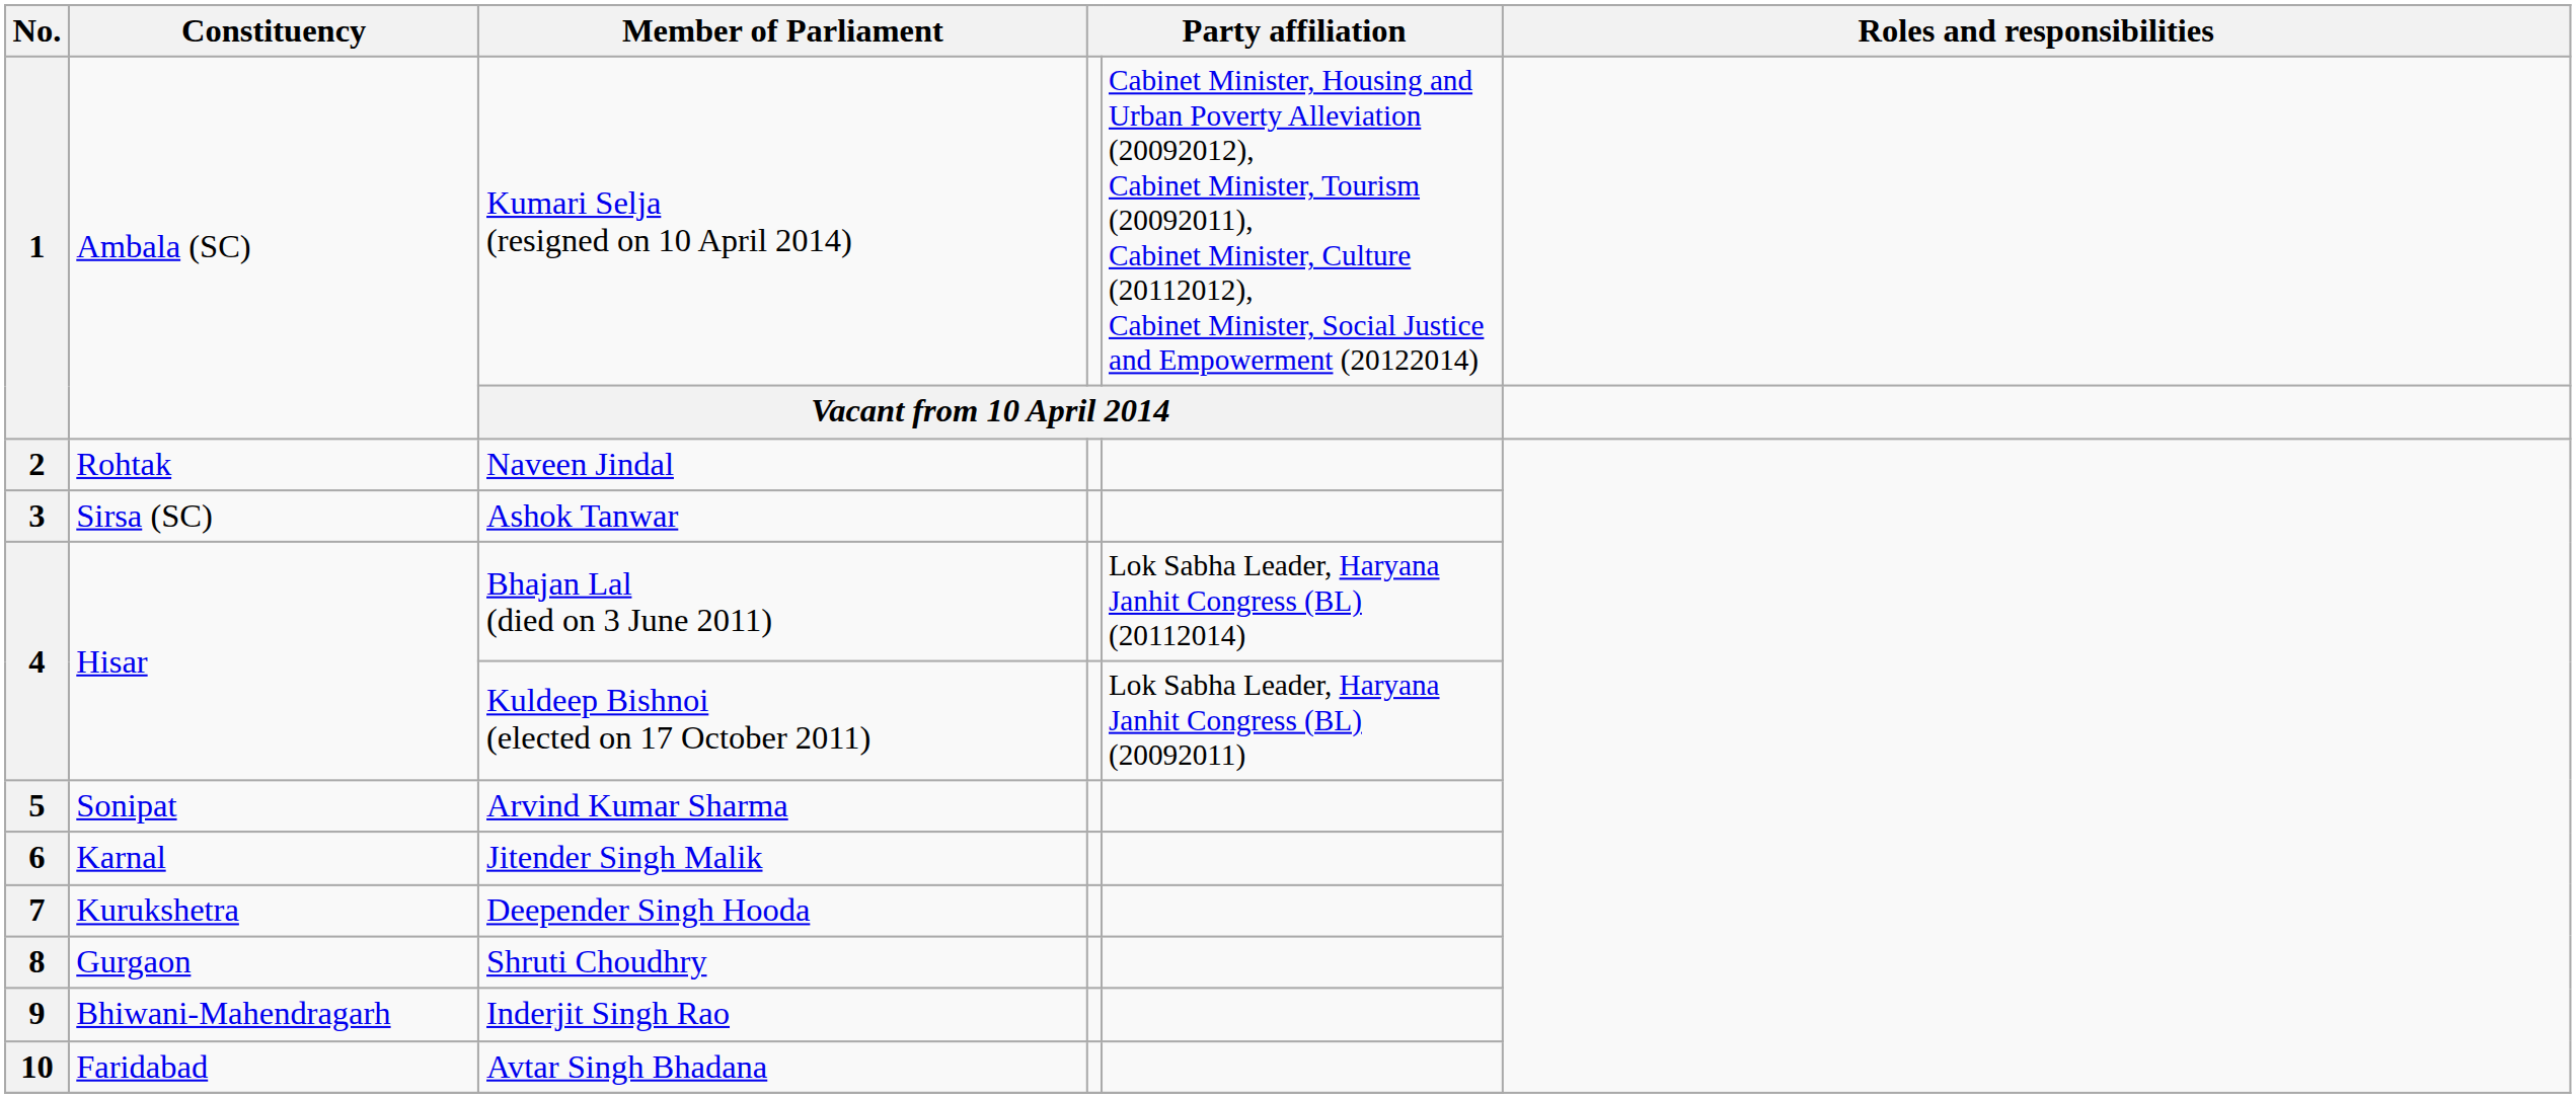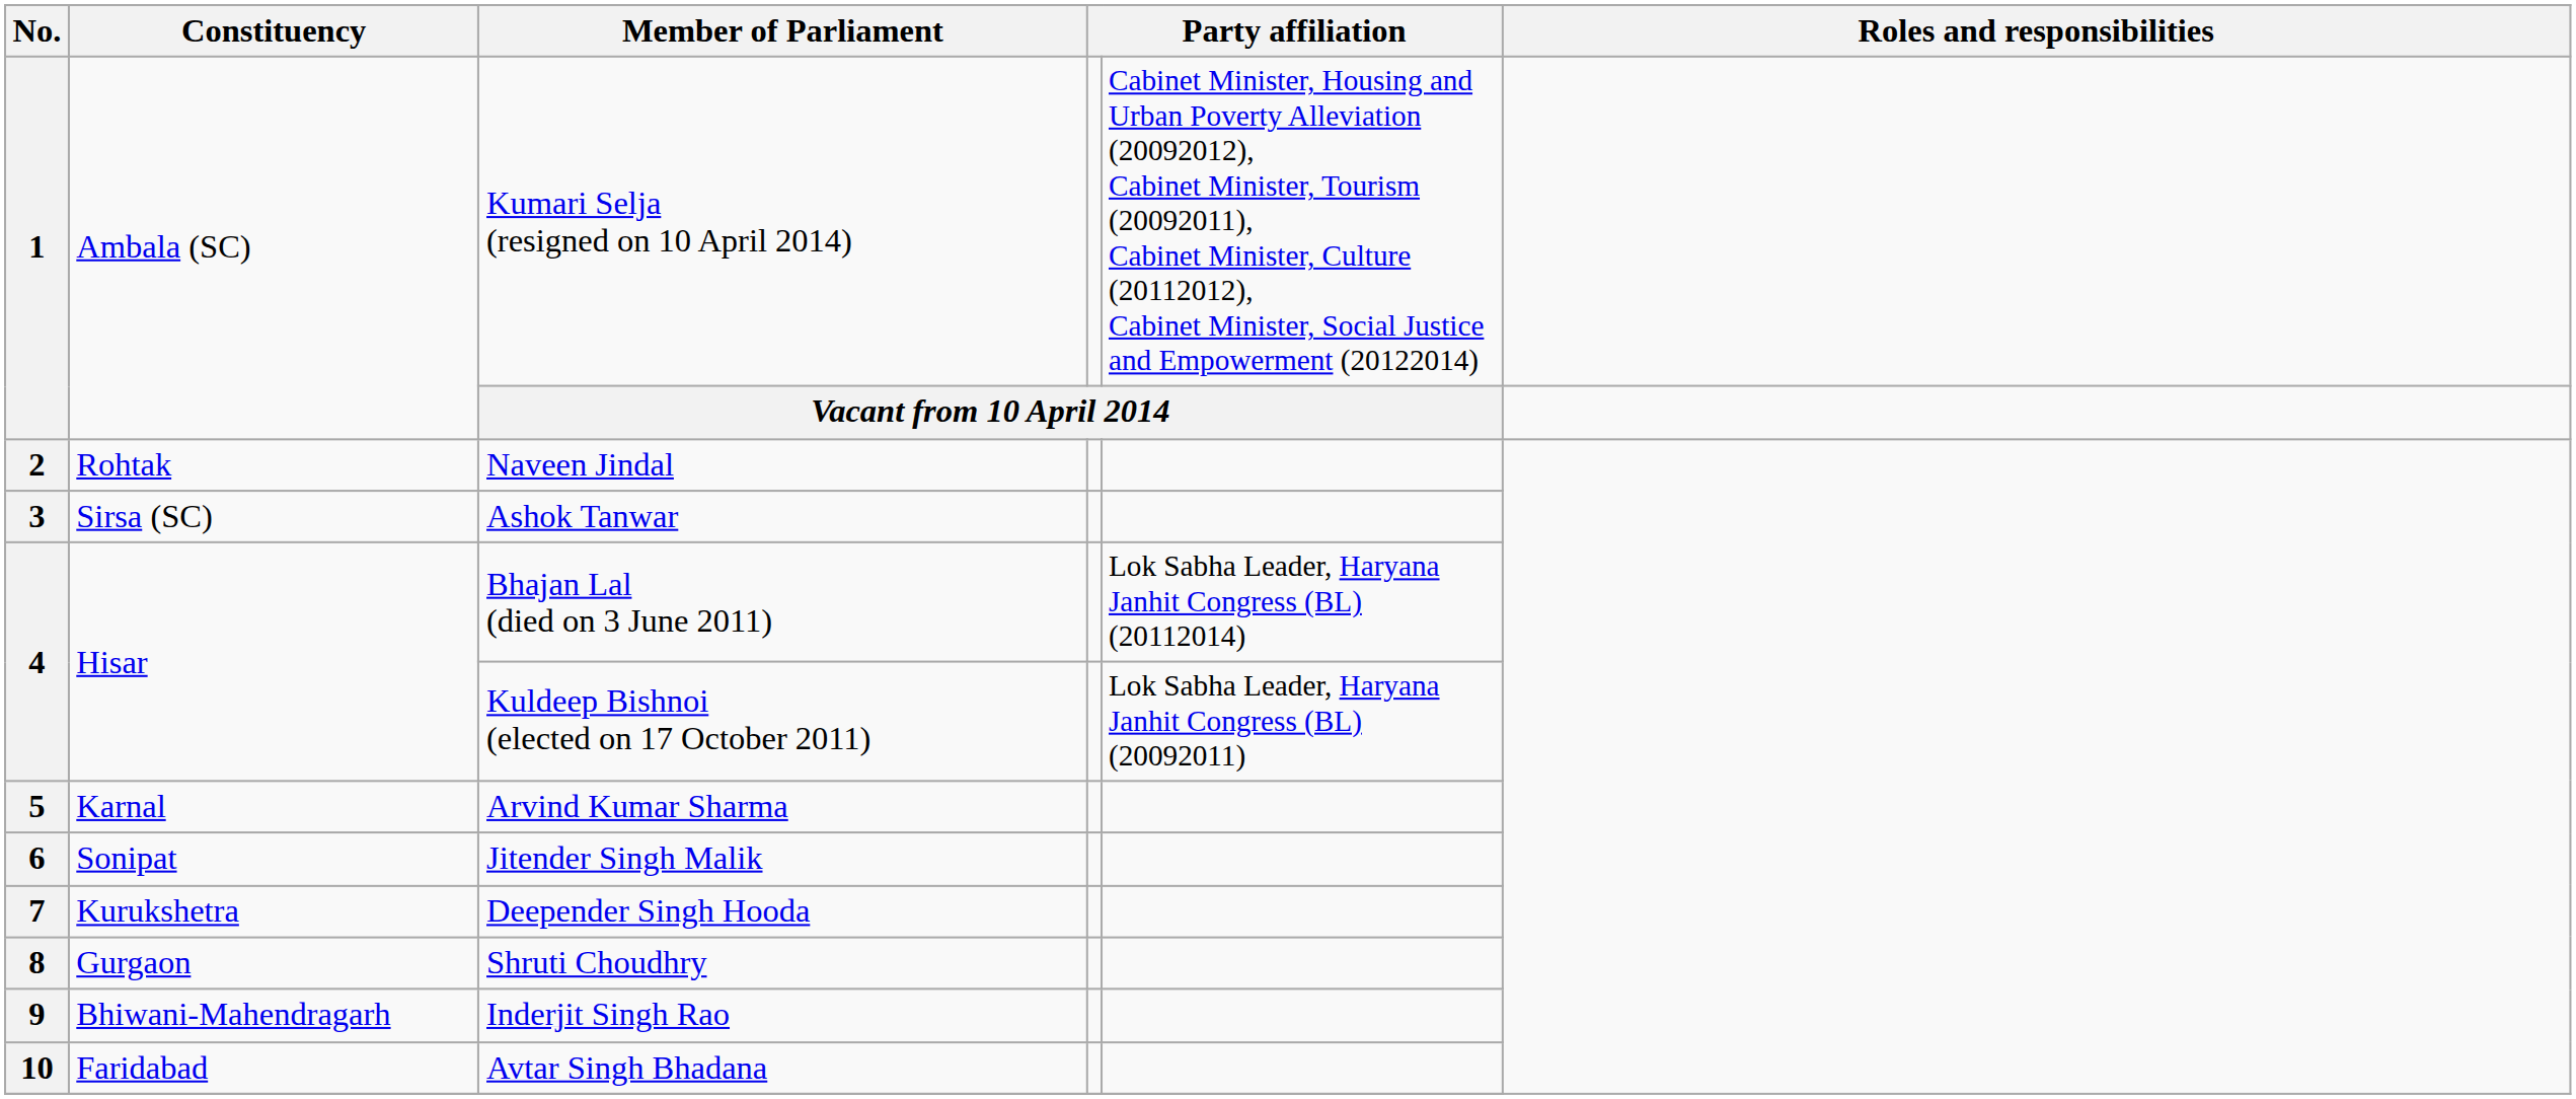 <table class="wikitable">
 <tr style="text-align:center;">
 <th>No.</th>
 <th style="width:12em">Constituency</th>
 <th style="width:18em">Member of Parliament</th>
 <th colspan="2" style="width:18em">Party affiliation</th>
 <th style="width:32em">Roles and responsibilities</th>
 </tr>
 <tr>
 <th rowspan="2">1</th>
 <td rowspan="2"><a href='#'>Ambala</a> (SC)</td>
 <td><a href='#'>Kumari Selja</a><br>(resigned on 10 April 2014)</td>
 <td></td>
 <td style="font-size:90%"><a href='#'>Cabinet Minister, Housing and Urban Poverty Alleviation</a> (20092012),<br><a href='#'>Cabinet Minister, Tourism</a> (20092011),<br><a href='#'>Cabinet Minister, Culture</a> (20112012),<br><a href='#'>Cabinet Minister, Social Justice and Empowerment</a> (20122014)</td>
 </tr>
 <tr>
 <th colspan="3"><em>Vacant from 10 April 2014</em></th>
 <td></td>
 </tr>
 <tr>
 <th>2</th>
 <td><a href='#'>Rohtak</a></td>
 <td><a href='#'>Naveen Jindal</a></td>
 <td></td>
 <td></td>
 </tr>
 <tr>
 <th>3</th>
 <td><a href='#'>Sirsa</a> (SC)</td>
 <td><a href='#'>Ashok Tanwar</a></td>
 <td></td>
 <td></td>
 </tr>
 <tr>
 <th rowspan="2">4</th>
 <td rowspan="2"><a href='#'>Hisar</a></td>
 <td><a href='#'>Bhajan Lal</a><br>(died on 3 June 2011)</td>
 <td></td>
 <td style="font-size:90%">Lok Sabha Leader, <a href='#'>Haryana Janhit Congress (BL)</a> (20112014)</td>
 </tr>
 <tr>
 <td><a href='#'>Kuldeep Bishnoi</a><br>(elected on 17 October 2011)</td>
 <td></td>
 <td style="font-size:90%">Lok Sabha Leader, <a href='#'>Haryana Janhit Congress (BL)</a> (20092011)</td>
 </tr>
 <tr>
 <th>5</th>
-<td><a href='#'>Sonipat</a></td>
+<td><a href='#'>Karnal</a></td>
 <td><a href='#'>Arvind Kumar Sharma</a></td>
 <td></td>
 <td></td>
 </tr>
 <tr>
 <th>6</th>
-<td><a href='#'>Karnal</a></td>
+<td><a href='#'>Sonipat</a></td>
 <td><a href='#'>Jitender Singh Malik</a></td>
 <td></td>
 <td></td>
 </tr>
 <tr>
 <th>7</th>
 <td><a href='#'>Kurukshetra</a></td>
 <td><a href='#'>Deepender Singh Hooda</a></td>
 <td></td>
 <td></td>
 </tr>
 <tr>
 <th>8</th>
 <td><a href='#'>Gurgaon</a></td>
 <td><a href='#'>Shruti Choudhry</a></td>
 <td></td>
 <td></td>
 </tr>
 <tr>
 <th>9</th>
 <td><a href='#'>Bhiwani-Mahendragarh</a></td>
 <td><a href='#'>Inderjit Singh Rao</a></td>
 <td></td>
 <td></td>
 </tr>
 <tr>
 <th>10</th>
 <td><a href='#'>Faridabad</a></td>
 <td><a href='#'>Avtar Singh Bhadana</a></td>
 <td></td>
 <td></td>
 </tr>
 <tr>
 </tr>
 </table>
